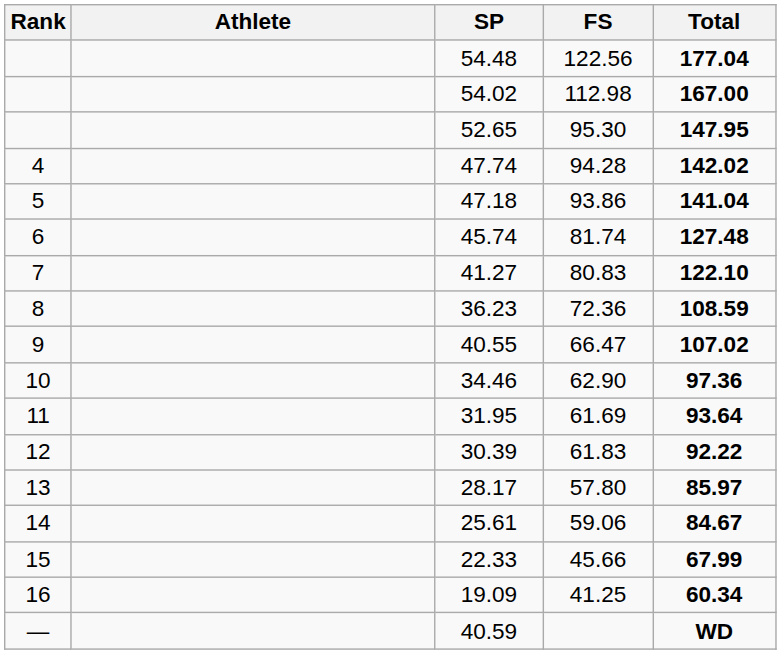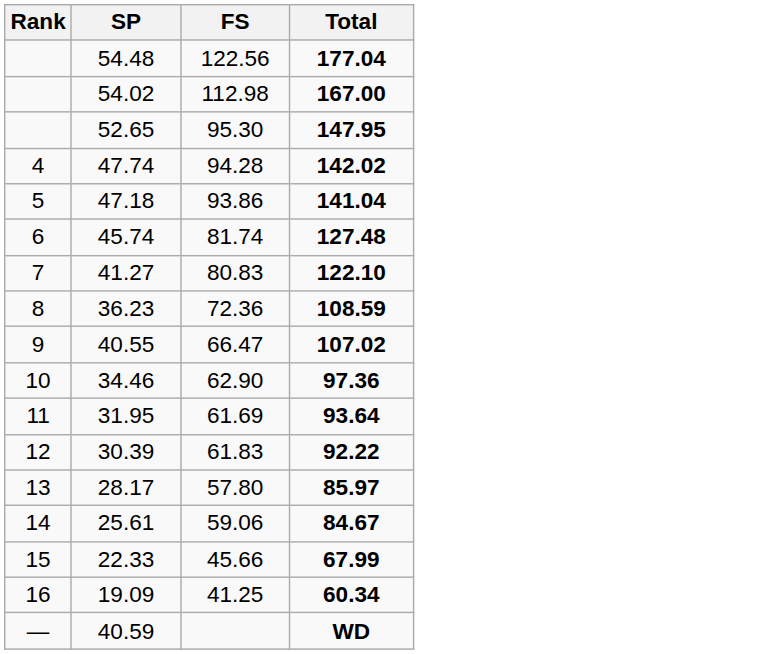 <table class=wikitable style="text-align:center">
 <tr>
 <th width=40>Rank</th>
-<th width=250>Athlete</th>
 <th width=70>SP</th>
 <th width=70>FS</th>
 <th width=80>Total</th>
 </tr>
 <tr>
 <td></td>
-<td align=left></td>
 <td>54.48</td>
 <td>122.56</td>
 <td><strong>177.04</strong></td>
 </tr>
 <tr>
 <td></td>
-<td align=left></td>
 <td>54.02</td>
 <td>112.98</td>
 <td><strong>167.00</strong></td>
 </tr>
 <tr>
 <td></td>
-<td align=left></td>
 <td>52.65</td>
 <td>95.30</td>
 <td><strong>147.95</strong></td>
 </tr>
 <tr>
 <td>4</td>
-<td align=left></td>
 <td>47.74</td>
 <td>94.28</td>
 <td><strong>142.02</strong></td>
 </tr>
 <tr>
 <td>5</td>
-<td align=left></td>
 <td>47.18</td>
 <td>93.86</td>
 <td><strong>141.04</strong></td>
 </tr>
 <tr>
 <td>6</td>
-<td align=left></td>
 <td>45.74</td>
 <td>81.74</td>
 <td><strong>127.48</strong></td>
 </tr>
 <tr>
 <td>7</td>
-<td align=left></td>
 <td>41.27</td>
 <td>80.83</td>
 <td><strong>122.10</strong></td>
 </tr>
 <tr>
 <td>8</td>
-<td align=left></td>
 <td>36.23</td>
 <td>72.36</td>
 <td><strong>108.59</strong></td>
 </tr>
 <tr>
 <td>9</td>
-<td align=left></td>
 <td>40.55</td>
 <td>66.47</td>
 <td><strong>107.02</strong></td>
 </tr>
 <tr>
 <td>10</td>
-<td align=left></td>
 <td>34.46</td>
 <td>62.90</td>
 <td><strong>97.36</strong></td>
 </tr>
 <tr>
 <td>11</td>
-<td align=left></td>
 <td>31.95</td>
 <td>61.69</td>
 <td><strong>93.64</strong></td>
 </tr>
 <tr>
 <td>12</td>
-<td align=left></td>
 <td>30.39</td>
 <td>61.83</td>
 <td><strong>92.22</strong></td>
 </tr>
 <tr>
 <td>13</td>
-<td align=left></td>
 <td>28.17</td>
 <td>57.80</td>
 <td><strong>85.97</strong></td>
 </tr>
 <tr>
 <td>14</td>
-<td align=left></td>
 <td>25.61</td>
 <td>59.06</td>
 <td><strong>84.67</strong></td>
 </tr>
 <tr>
 <td>15</td>
-<td align=left></td>
 <td>22.33</td>
 <td>45.66</td>
 <td><strong>67.99</strong></td>
 </tr>
 <tr>
 <td>16</td>
-<td align=left></td>
 <td>19.09</td>
 <td>41.25</td>
 <td><strong>60.34</strong></td>
 </tr>
 <tr>
 <td>—</td>
-<td align=left></td>
 <td>40.59</td>
 <td></td>
 <td><strong>WD</strong></td>
 </tr>
 </table>
